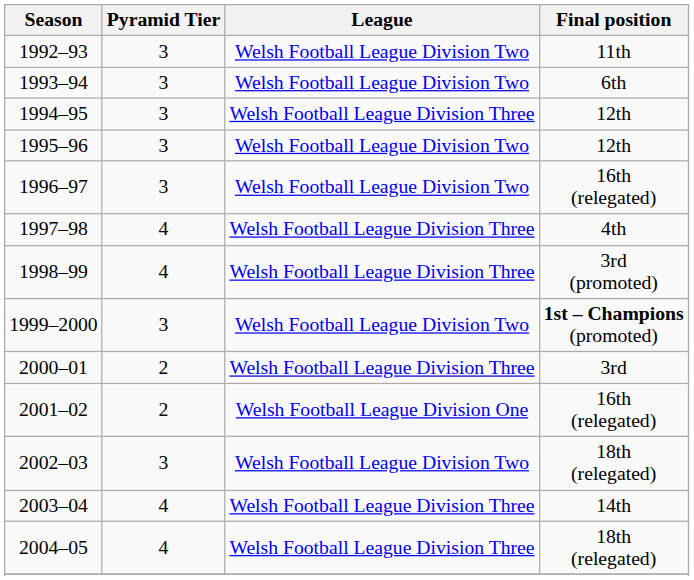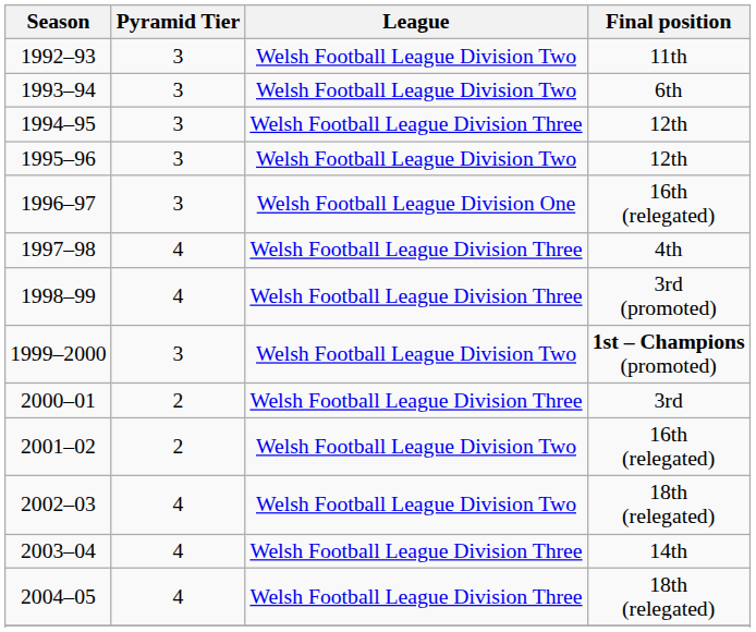 <table class="wikitable" style="text-align: center">
 <tr>
 <th>Season</th>
 <th>Pyramid Tier</th>
 <th>League</th>
 <th>Final position</th>
 </tr>
 <tr>
 <td>1992–93</td>
 <td>3</td>
 <td><a href='#'>Welsh Football League Division Two</a></td>
 <td>11th</td>
 </tr>
 <tr>
 <td>1993–94</td>
 <td>3</td>
 <td><a href='#'>Welsh Football League Division Two</a></td>
 <td>6th</td>
 </tr>
 <tr>
 <td>1994–95</td>
 <td>3</td>
 <td><a href='#'>Welsh Football League Division Three</a></td>
 <td>12th</td>
 </tr>
 <tr>
 <td>1995–96</td>
 <td>3</td>
 <td><a href='#'>Welsh Football League Division Two</a></td>
 <td>12th</td>
 </tr>
 <tr>
 <td>1996–97</td>
 <td>3</td>
-<td><a href='#'>Welsh Football League Division Two</a></td>
+<td><a href='#'>Welsh Football League Division One</a></td>
 <td>16th<br>(relegated)</td>
 </tr>
 <tr>
 <td>1997–98</td>
 <td>4</td>
 <td><a href='#'>Welsh Football League Division Three</a></td>
 <td>4th</td>
 </tr>
 <tr>
 <td>1998–99</td>
 <td>4</td>
 <td><a href='#'>Welsh Football League Division Three</a></td>
 <td>3rd<br>(promoted)</td>
 </tr>
 <tr>
 <td>1999–2000</td>
 <td>3</td>
 <td><a href='#'>Welsh Football League Division Two</a></td>
 <td><strong>1st – Champions</strong><br>(promoted)</td>
 </tr>
 <tr>
 <td>2000–01</td>
 <td>2</td>
 <td><a href='#'>Welsh Football League Division Three</a></td>
 <td>3rd</td>
 </tr>
 <tr>
 <td>2001–02</td>
 <td>2</td>
-<td><a href='#'>Welsh Football League Division One</a></td>
+<td><a href='#'>Welsh Football League Division Two</a></td>
 <td>16th<br>(relegated)</td>
 </tr>
 <tr>
 <td>2002–03</td>
-<td>3</td>
+<td>4</td>
 <td><a href='#'>Welsh Football League Division Two</a></td>
 <td>18th<br>(relegated)</td>
 </tr>
 <tr>
 <td>2003–04</td>
 <td>4</td>
 <td><a href='#'>Welsh Football League Division Three</a></td>
 <td>14th</td>
 </tr>
 <tr>
 <td>2004–05</td>
 <td>4</td>
 <td><a href='#'>Welsh Football League Division Three</a></td>
 <td>18th<br>(relegated)</td>
 </tr>
 <tr>
 </tr>
 <tr>
 </tr>
 </table>
